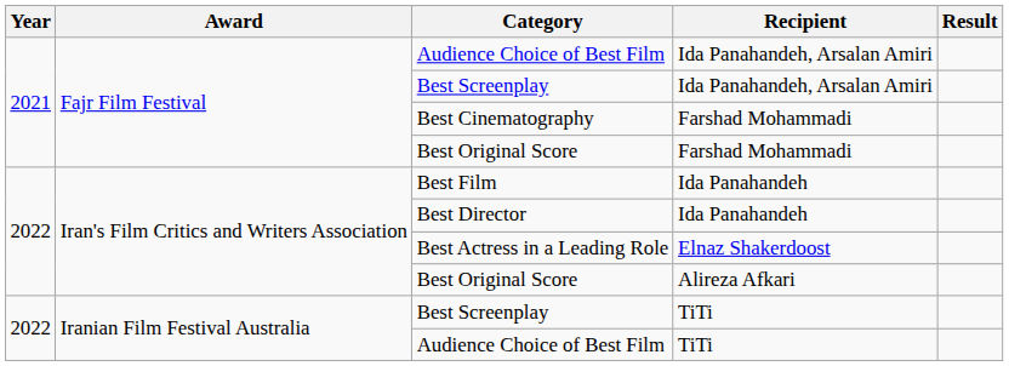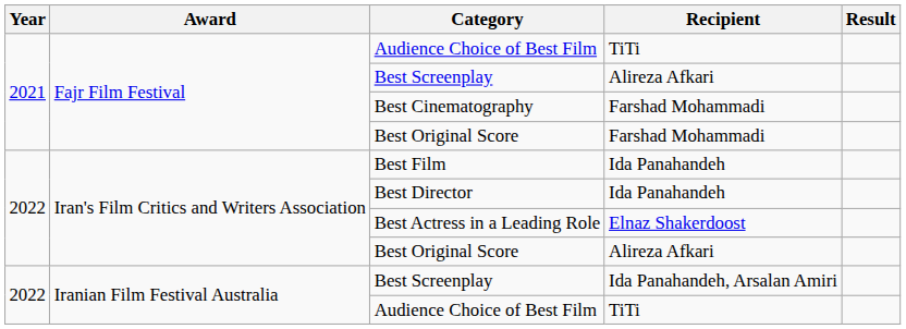 <table class="wikitable">
 <tr>
 <th>Year</th>
 <th>Award</th>
 <th>Category</th>
 <th>Recipient</th>
 <th>Result</th>
 </tr>
 <tr>
 <td rowspan="4"><a href='#'>2021</a></td>
 <td rowspan="4"><a href='#'>Fajr Film Festival</a></td>
 <td><a href='#'>Audience Choice of Best Film</a></td>
-<td>Ida Panahandeh, Arsalan Amiri</td>
+<td>TiTi</td>
 <td></td>
 </tr>
 <tr>
 <td><a href='#'>Best Screenplay</a></td>
-<td>Ida Panahandeh, Arsalan Amiri</td>
+<td>Alireza Afkari</td>
 <td></td>
 </tr>
 <tr>
 <td>Best Cinematography</td>
 <td>Farshad Mohammadi</td>
 <td></td>
 </tr>
 <tr>
 <td>Best Original Score</td>
 <td>Farshad Mohammadi</td>
 <td></td>
 </tr>
 <tr>
 <td rowspan="4">2022</td>
 <td rowspan="4">Iran's Film Critics and Writers Association</td>
 <td>Best Film</td>
 <td>Ida Panahandeh</td>
 <td></td>
 </tr>
 <tr>
 <td>Best Director</td>
 <td>Ida Panahandeh</td>
 <td></td>
 </tr>
 <tr>
 <td>Best Actress in a Leading Role</td>
 <td><a href='#'>Elnaz Shakerdoost</a></td>
 <td></td>
 </tr>
 <tr>
 <td>Best Original Score</td>
 <td>Alireza Afkari</td>
 <td></td>
 </tr>
 <tr>
 <td rowspan="2">2022</td>
 <td rowspan="2">Iranian Film Festival Australia</td>
 <td>Best Screenplay</td>
-<td>TiTi</td>
+<td>Ida Panahandeh, Arsalan Amiri</td>
 <td></td>
 </tr>
 <tr>
 <td>Audience Choice of Best Film</td>
 <td>TiTi</td>
 <td></td>
 </tr>
 </table>
